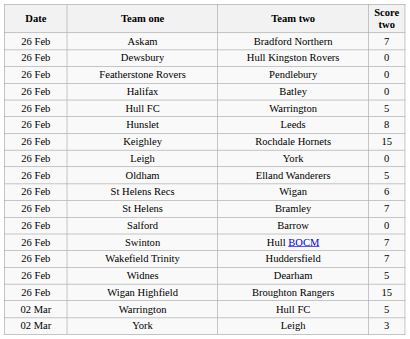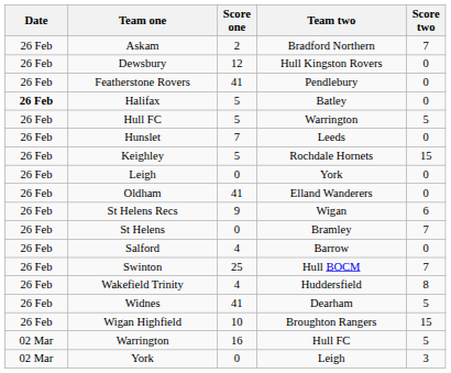 <table class="wikitable" style="text-align: center">
 <tr>
 <th width=100>Date</th>
 <th width=250>Team one</th>
+<th width=50>Score one</th>
 <th width=250>Team two</th>
 <th width=50>Score two</th>
 </tr>
 <tr>
 <td>26 Feb</td>
 <td>Askam</td>
+<td>2</td>
 <td>Bradford Northern</td>
 <td>7</td>
 </tr>
 <tr>
 <td>26 Feb</td>
 <td>Dewsbury</td>
+<td>12</td>
 <td>Hull Kingston Rovers</td>
 <td>0</td>
 </tr>
 <tr>
 <td>26 Feb</td>
 <td>Featherstone Rovers</td>
+<td>41</td>
 <td>Pendlebury</td>
 <td>0</td>
 </tr>
 <tr>
-<td>26 Feb</td>
+<td><strong>26 Feb</strong></td>
 <td>Halifax</td>
+<td>5</td>
 <td>Batley</td>
 <td>0</td>
 </tr>
 <tr>
 <td>26 Feb</td>
 <td>Hull FC</td>
+<td>5</td>
 <td>Warrington</td>
 <td>5</td>
 </tr>
 <tr>
 <td>26 Feb</td>
 <td>Hunslet</td>
+<td>7</td>
 <td>Leeds</td>
-<td>8</td>
+<td>0</td>
 </tr>
 <tr>
 <td>26 Feb</td>
 <td>Keighley</td>
+<td>5</td>
 <td>Rochdale Hornets</td>
 <td>15</td>
 </tr>
 <tr>
 <td>26 Feb</td>
 <td>Leigh</td>
+<td>0</td>
 <td>York</td>
 <td>0</td>
 </tr>
 <tr>
 <td>26 Feb</td>
 <td>Oldham</td>
+<td>41</td>
 <td>Elland Wanderers</td>
-<td>5</td>
+<td>0</td>
 </tr>
 <tr>
 <td>26 Feb</td>
 <td>St Helens Recs</td>
+<td>9</td>
 <td>Wigan</td>
 <td>6</td>
 </tr>
 <tr>
 <td>26 Feb</td>
 <td>St Helens</td>
+<td>0</td>
 <td>Bramley</td>
 <td>7</td>
 </tr>
 <tr>
 <td>26 Feb</td>
 <td>Salford</td>
+<td>4</td>
 <td>Barrow</td>
 <td>0</td>
 </tr>
 <tr>
 <td>26 Feb</td>
 <td>Swinton</td>
+<td>25</td>
 <td>Hull <a href='#'>BOCM</a></td>
 <td>7</td>
 </tr>
 <tr>
 <td>26 Feb</td>
 <td>Wakefield Trinity</td>
+<td>4</td>
 <td>Huddersfield</td>
-<td>7</td>
+<td>8</td>
 </tr>
 <tr>
 <td>26 Feb</td>
 <td>Widnes</td>
+<td>41</td>
 <td>Dearham</td>
 <td>5</td>
 </tr>
 <tr>
 <td>26 Feb</td>
 <td>Wigan Highfield</td>
+<td>10</td>
 <td>Broughton Rangers</td>
 <td>15</td>
 </tr>
 <tr>
 <td>02 Mar</td>
 <td>Warrington</td>
+<td>16</td>
 <td>Hull FC</td>
 <td>5</td>
 </tr>
 <tr>
 <td>02 Mar</td>
 <td>York</td>
+<td>0</td>
 <td>Leigh</td>
 <td>3</td>
 </tr>
 </table>
